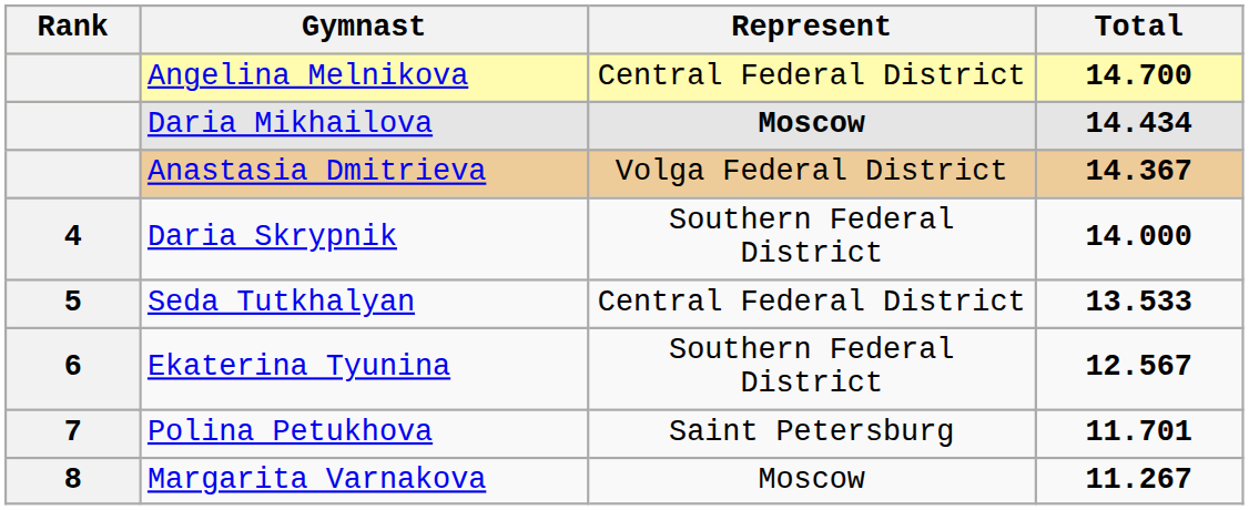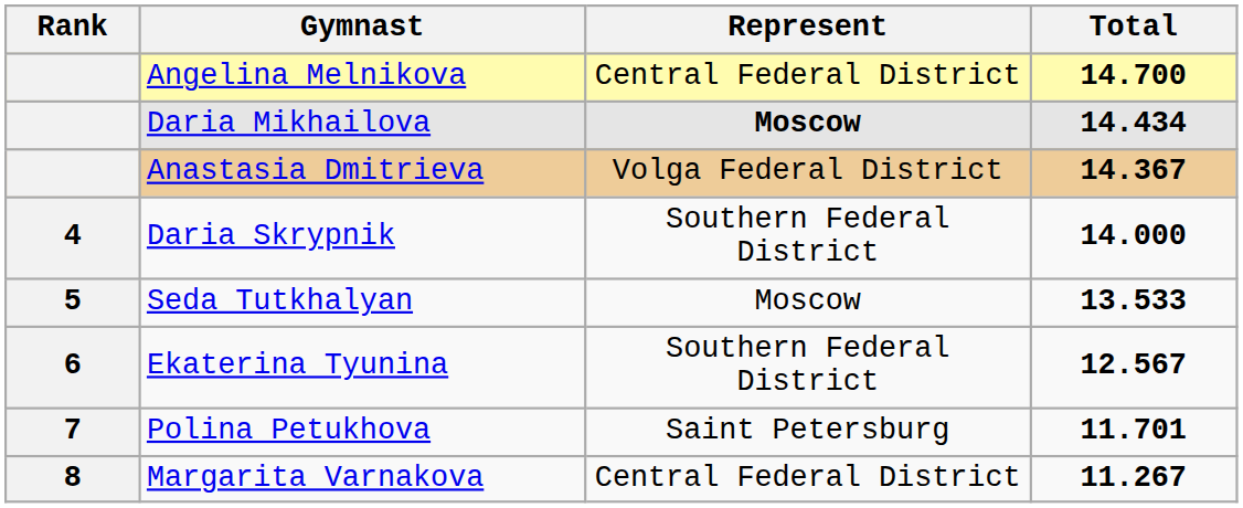 <table class="wikitable sortable" style="text-align:center; font-size:95%">
 <tr>
 <th scope="col" style="width:50px;">Rank</th>
 <th scope="col" style="width:180px;">Gymnast</th>
 <th scope="col" style="width:180px;">Represent</th>
 <th scope="col" style="width:80px;">Total</th>
 </tr>
 <tr style="background:#fffcaf;">
 <th scope=row style="text-align:center"></th>
 <td style="text-align:left;"><a href='#'>Angelina Melnikova</a></td>
 <td>Central Federal District</td>
 <td><strong>14.700</strong></td>
 </tr>
 <tr style="background:#e5e5e5;">
 <th scope=row style="text-align:center"></th>
 <td style="text-align:left;"><a href='#'>Daria Mikhailova</a></td>
 <td><strong>Moscow</strong></td>
 <td><strong>14.434</strong></td>
 </tr>
 <tr style="background:#ec9;">
 <th scope=row style="text-align:center"></th>
 <td style="text-align:left;"><a href='#'>Anastasia Dmitrieva</a></td>
 <td>Volga Federal District</td>
 <td><strong>14.367</strong></td>
 </tr>
 <tr>
 <th scope=row style="text-align:center">4</th>
 <td style="text-align:left;"><a href='#'>Daria Skrypnik</a></td>
 <td>Southern Federal District</td>
 <td><strong>14.000</strong></td>
 </tr>
 <tr>
 <th scope=row style="text-align:center">5</th>
 <td style="text-align:left;"><a href='#'>Seda Tutkhalyan</a></td>
-<td>Central Federal District</td>
+<td>Moscow</td>
 <td><strong>13.533</strong></td>
 </tr>
 <tr>
 <th scope=row style="text-align:center">6</th>
 <td style="text-align:left;"><a href='#'>Ekaterina Tyunina</a></td>
 <td>Southern Federal District</td>
 <td><strong>12.567</strong></td>
 </tr>
 <tr>
 <th scope=row style="text-align:center">7</th>
 <td style="text-align:left;"><a href='#'>Polina Petukhova</a></td>
 <td>Saint Petersburg</td>
 <td><strong>11.701</strong></td>
 </tr>
 <tr>
 <th scope=row style="text-align:center">8</th>
 <td style="text-align:left;"><a href='#'>Margarita Varnakova</a></td>
-<td>Moscow</td>
+<td>Central Federal District</td>
 <td><strong>11.267</strong></td>
 </tr>
 </table>
